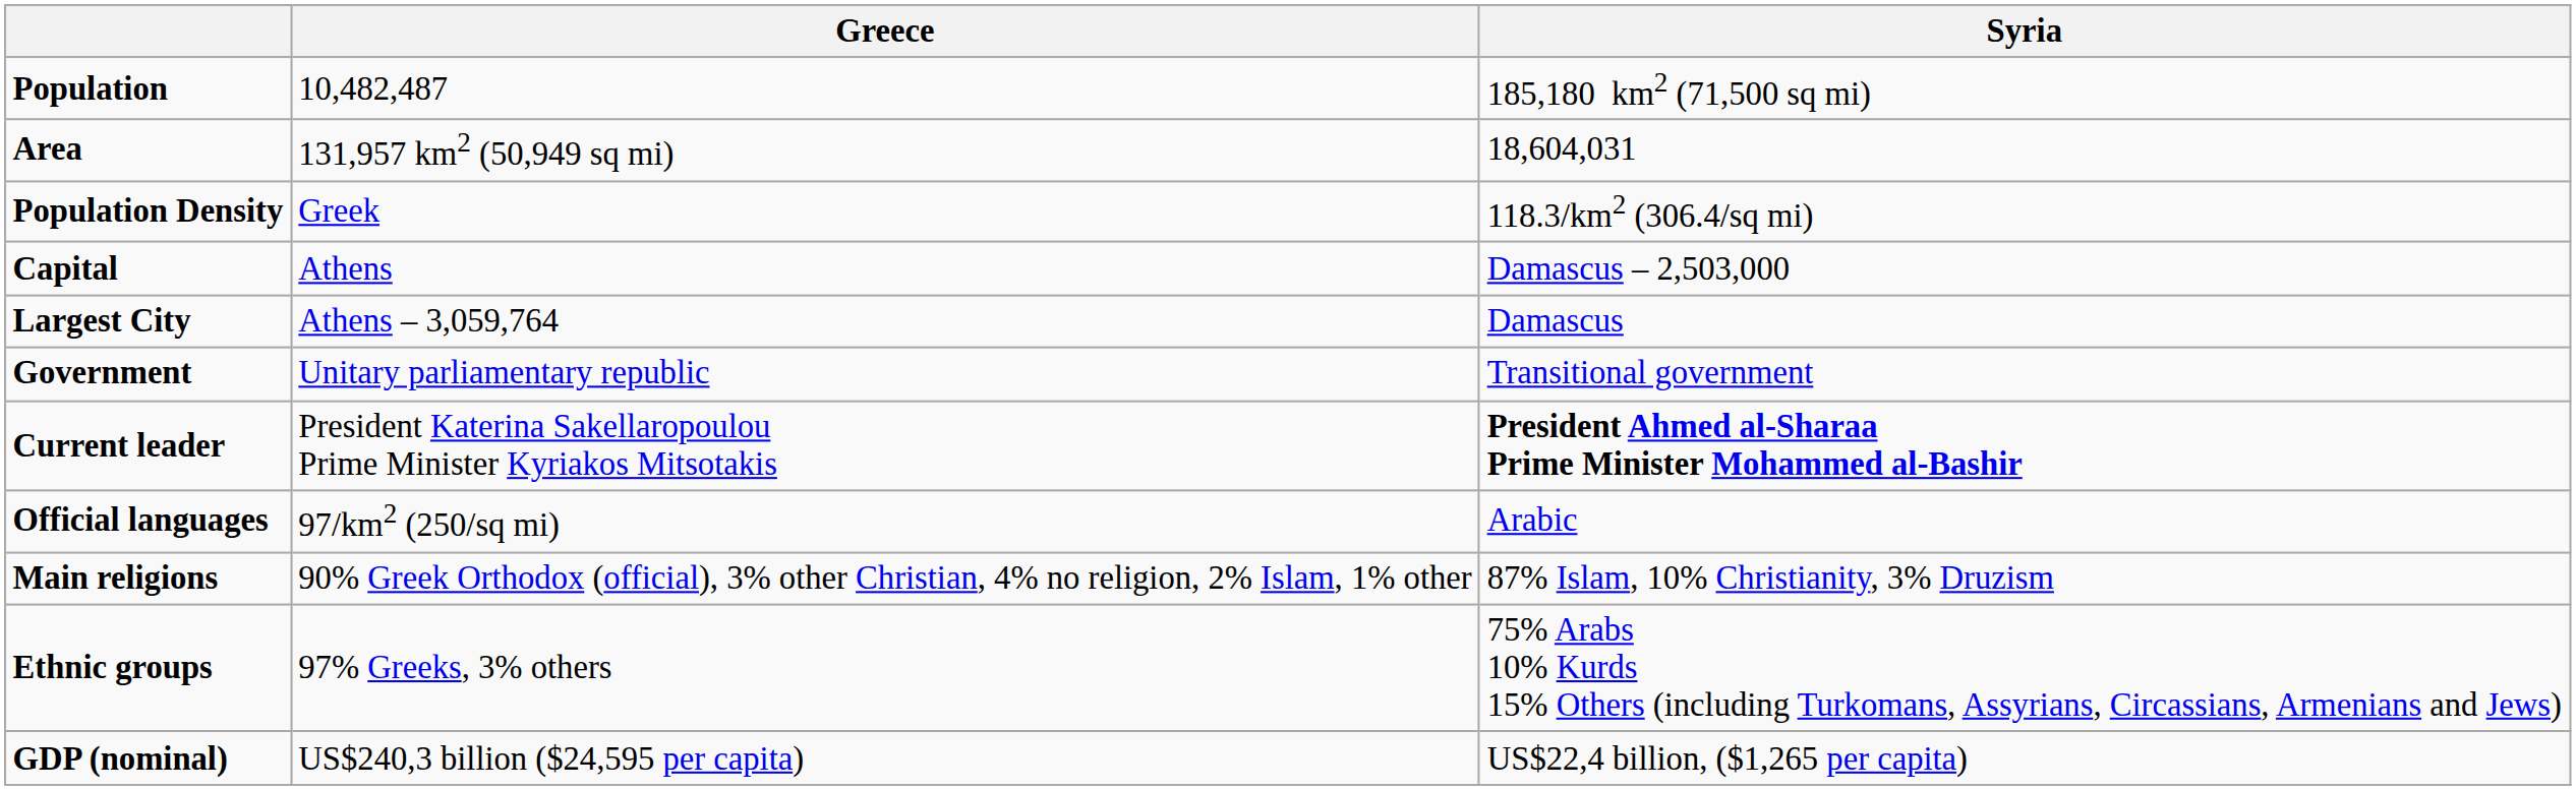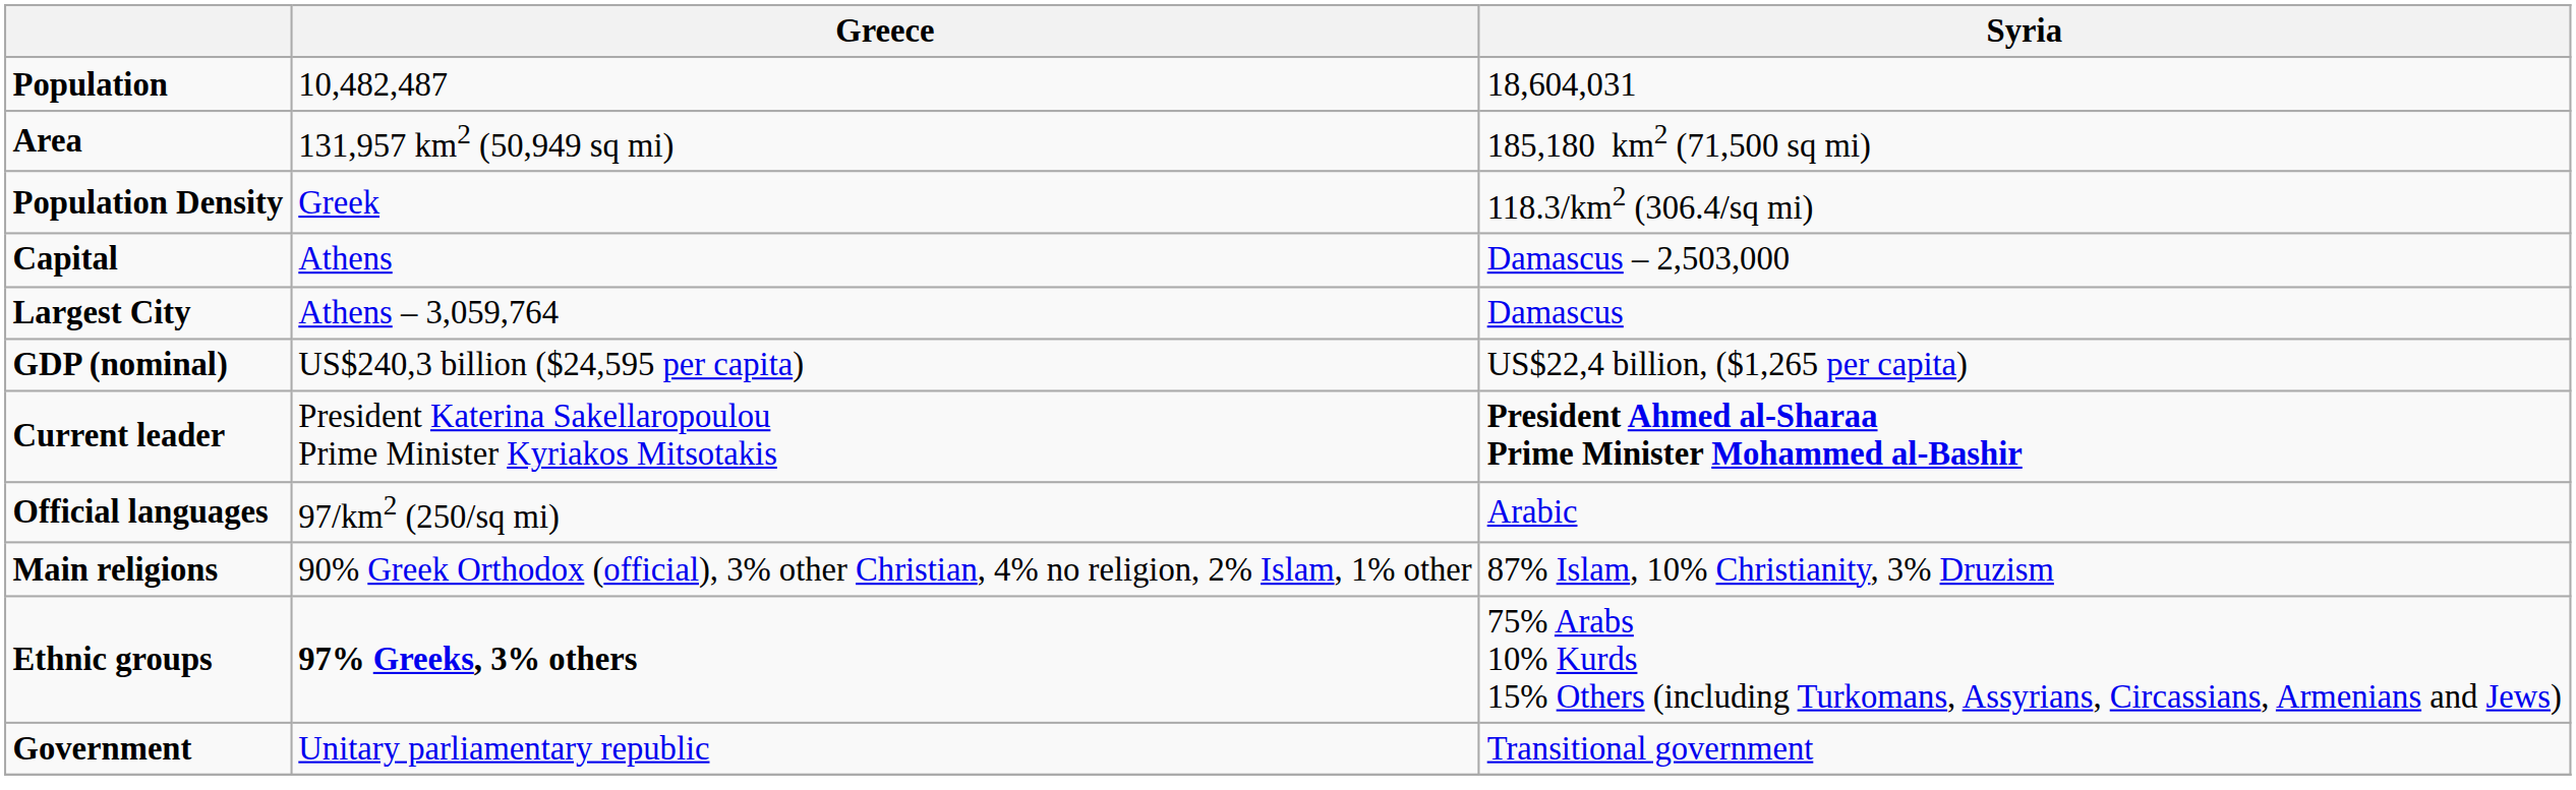 <table class="wikitable">
 <tr>
 <th></th>
 <th> <strong>Greece</strong></th>
 <th> <strong>Syria</strong></th>
 </tr>
 <tr>
 <td><strong>Population</strong></td>
 <td>10,482,487</td>
-<td>185,180  km<sup>2</sup> (71,500 sq mi)</td>
+<td>18,604,031</td>
 </tr>
 <tr>
 <td><strong>Area</strong></td>
 <td>131,957 km<sup>2</sup> (50,949 sq mi)</td>
-<td>18,604,031</td>
+<td>185,180  km<sup>2</sup> (71,500 sq mi)</td>
 </tr>
 <tr>
 <td><strong>Population Density</strong></td>
 <td><a href='#'>Greek</a></td>
 <td>118.3/km<sup>2</sup>  (306.4/sq mi)</td>
 </tr>
 <tr>
 <td><strong>Capital</strong></td>
 <td><a href='#'>Athens</a></td>
 <td><a href='#'>Damascus</a> – 2,503,000</td>
 </tr>
 <tr>
 <td><strong>Largest City</strong></td>
 <td><a href='#'>Athens</a> – 3,059,764</td>
 <td><a href='#'>Damascus</a></td>
 </tr>
 <tr>
-<td><strong>Government</strong></td>
-<td><a href='#'>Unitary parliamentary republic</a></td>
-<td><a href='#'>Transitional government</a></td>
+<td><strong>GDP (nominal)</strong></td>
+<td>US$240,3 billion ($24,595 <a href='#'>per capita</a>)</td>
+<td>US$22,4 billion, ($1,265 <a href='#'>per capita</a>)</td>
 </tr>
 <tr>
 <td><strong>Current leader</strong></td>
 <td>President <a href='#'>Katerina Sakellaropoulou</a><br> Prime Minister <a href='#'>Kyriakos Mitsotakis</a></td>
 <td><strong>President <a href='#'>Ahmed al-Sharaa</a><br>Prime Minister <a href='#'>Mohammed al-Bashir</a></strong></td>
 </tr>
 <tr>
 <td><strong>Official languages</strong></td>
 <td>97/km<sup>2</sup> (250/sq mi)</td>
 <td><a href='#'>Arabic</a></td>
 </tr>
 <tr>
 <td><strong>Main religions</strong></td>
 <td>90% <a href='#'>Greek Orthodox</a> (<a href='#'>official</a>), 3% other <a href='#'>Christian</a>, 4% no religion, 2% <a href='#'>Islam</a>, 1% other</td>
 <td>87% <a href='#'>Islam</a>, 10% <a href='#'>Christianity</a>, 3% <a href='#'>Druzism</a></td>
 </tr>
 <tr>
 <td><strong>Ethnic groups</strong></td>
-<td>97% <a href='#'>Greeks</a>, 3% others</td>
+<td><strong>97% <a href='#'>Greeks</a>, 3% others</strong></td>
 <td>75% <a href='#'>Arabs</a><br>10% <a href='#'>Kurds</a> <br>15% <a href='#'>Others</a> (including <a href='#'>Turkomans</a>, <a href='#'>Assyrians</a>, <a href='#'>Circassians</a>, <a href='#'>Armenians</a> and <a href='#'>Jews</a>)</td>
 </tr>
 <tr>
-<td><strong>GDP (nominal)</strong></td>
-<td>US$240,3 billion ($24,595 <a href='#'>per capita</a>)</td>
-<td>US$22,4 billion, ($1,265 <a href='#'>per capita</a>)</td>
+<td><strong>Government</strong></td>
+<td><a href='#'>Unitary parliamentary republic</a></td>
+<td><a href='#'>Transitional government</a></td>
 </tr>
 <tr>
 </tr>
 </table>
